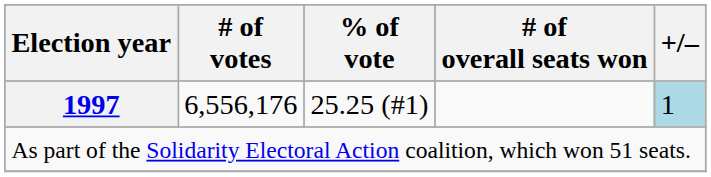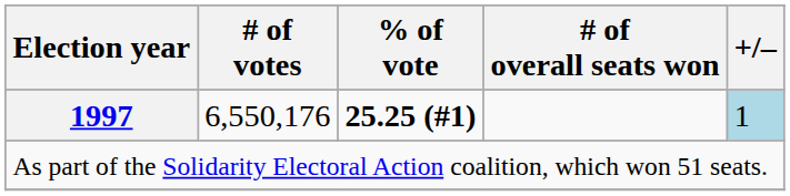 <table class=wikitable>
 <tr>
 <th>Election year</th>
 <th># of<br>votes</th>
 <th>% of<br>vote</th>
 <th># of<br>overall seats won</th>
 <th>+/–</th>
 </tr>
 <tr>
 <th><a href='#'>1997</a></th>
-<td>6,556,176</td>
-<td>25.25 (#1)</td>
+<td>6,550,176</td>
+<td><strong>25.25 (#1)</strong></td>
 <td></td>
 <td style="background: lightblue;"> 1</td>
 </tr>
 <tr>
 <td colspan=7><small>As part of the <a href='#'>Solidarity Electoral Action</a> coalition, which won 51 seats.</small></td>
 </tr>
 <tr>
 </tr>
 </table>
